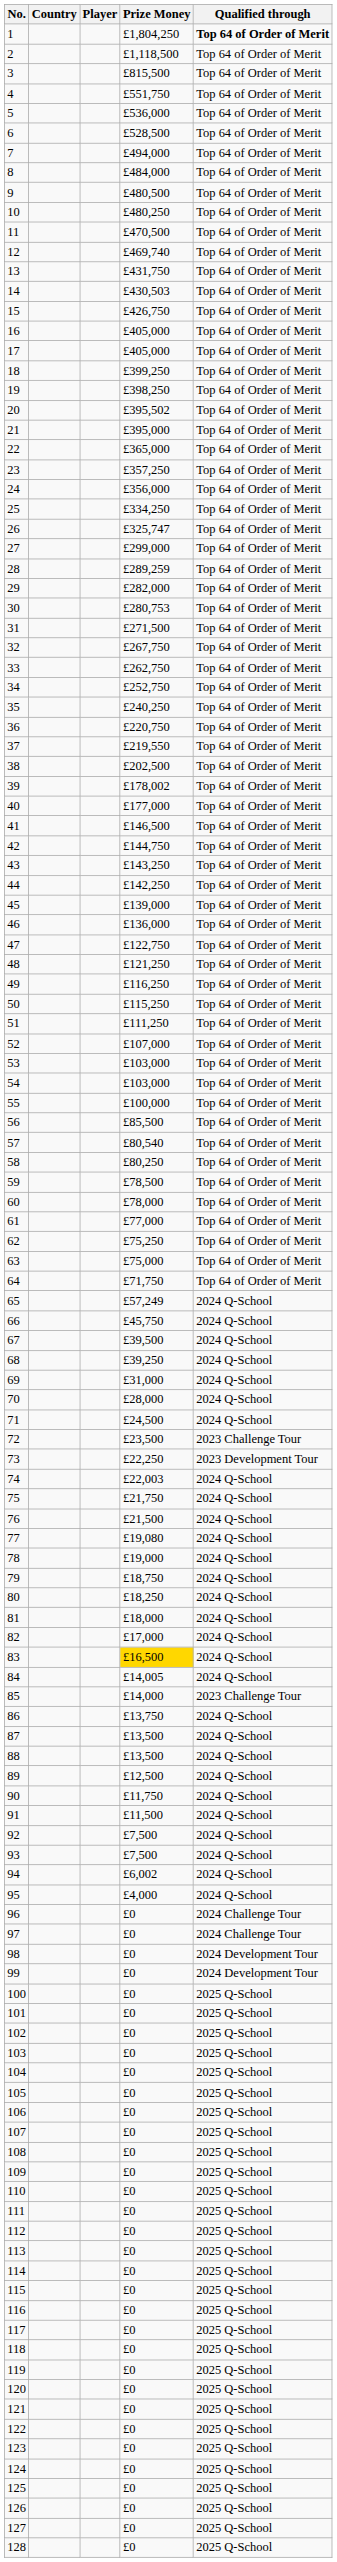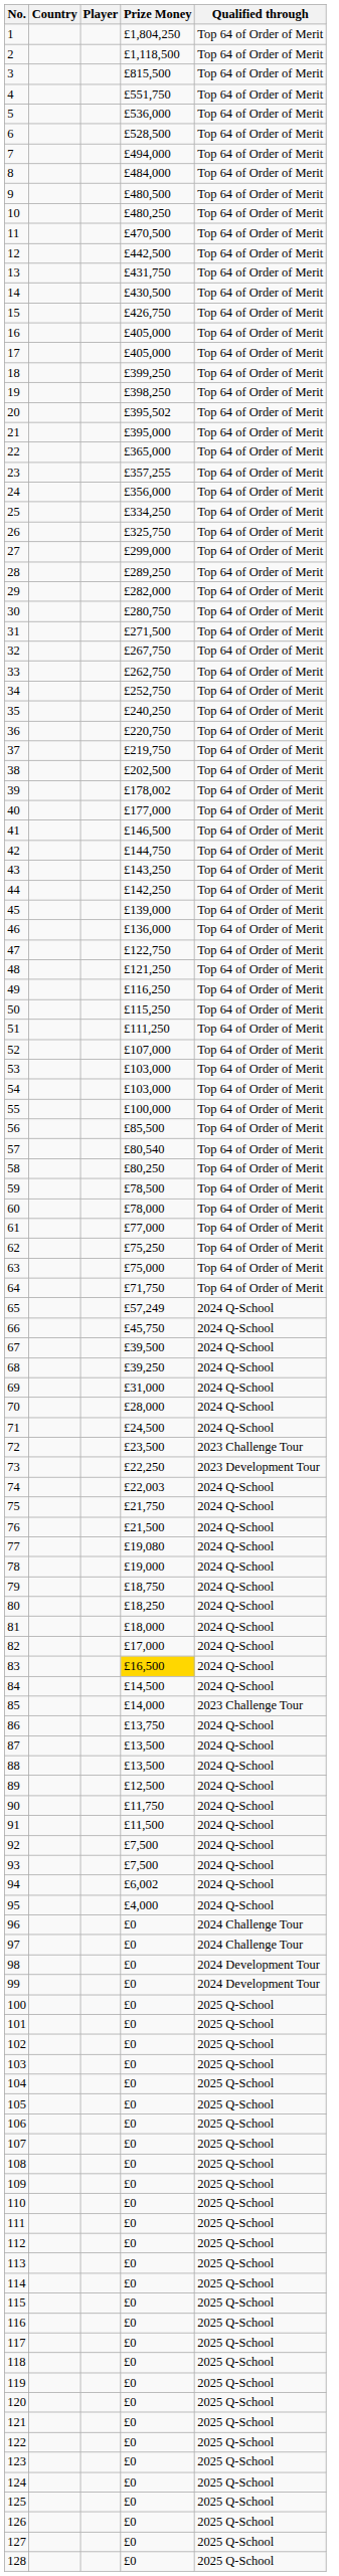 <table class="wikitable sortable">
 <tr>
 <th>No.</th>
 <th>Country</th>
 <th>Player</th>
 <th>Prize Money</th>
 <th>Qualified through</th>
 </tr>
 <tr>
 <td>1</td>
 <td align=left></td>
 <td></td>
 <td>£1,804,250</td>
-<td><strong>Top 64 of Order of Merit</strong></td>
+<td>Top 64 of Order of Merit</td>
 </tr>
 <tr>
 <td>2</td>
 <td align=left></td>
 <td></td>
 <td>£1,118,500</td>
 <td>Top 64 of Order of Merit</td>
 </tr>
 <tr>
 <td>3</td>
 <td align=left></td>
 <td></td>
 <td>£815,500</td>
 <td>Top 64 of Order of Merit</td>
 </tr>
 <tr>
 <td>4</td>
 <td align=left></td>
 <td></td>
 <td>£551,750</td>
 <td>Top 64 of Order of Merit</td>
 </tr>
 <tr>
 <td>5</td>
 <td align=left></td>
 <td></td>
 <td>£536,000</td>
 <td>Top 64 of Order of Merit</td>
 </tr>
 <tr>
 <td>6</td>
 <td align=left></td>
 <td></td>
 <td>£528,500</td>
 <td>Top 64 of Order of Merit</td>
 </tr>
 <tr>
 <td>7</td>
 <td align=left></td>
 <td></td>
 <td>£494,000</td>
 <td>Top 64 of Order of Merit</td>
 </tr>
 <tr>
 <td>8</td>
 <td align=left></td>
 <td></td>
 <td>£484,000</td>
 <td>Top 64 of Order of Merit</td>
 </tr>
 <tr>
 <td>9</td>
 <td align=left></td>
 <td></td>
 <td>£480,500</td>
 <td>Top 64 of Order of Merit</td>
 </tr>
 <tr>
 <td>10</td>
 <td align=left></td>
 <td></td>
 <td>£480,250</td>
 <td>Top 64 of Order of Merit</td>
 </tr>
 <tr>
 <td>11</td>
 <td align=left></td>
 <td></td>
 <td>£470,500</td>
 <td>Top 64 of Order of Merit</td>
 </tr>
 <tr>
 <td>12</td>
 <td align=left></td>
 <td></td>
-<td>£469,740</td>
+<td>£442,500</td>
 <td>Top 64 of Order of Merit</td>
 </tr>
 <tr>
 <td>13</td>
 <td align=left></td>
 <td></td>
 <td>£431,750</td>
 <td>Top 64 of Order of Merit</td>
 </tr>
 <tr>
 <td>14</td>
 <td align=left></td>
 <td></td>
-<td>£430,503</td>
+<td>£430,500</td>
 <td>Top 64 of Order of Merit</td>
 </tr>
 <tr>
 <td>15</td>
 <td align=left></td>
 <td></td>
 <td>£426,750</td>
 <td>Top 64 of Order of Merit</td>
 </tr>
 <tr>
 <td>16</td>
 <td align=left></td>
 <td></td>
 <td>£405,000</td>
 <td>Top 64 of Order of Merit</td>
 </tr>
 <tr>
 <td>17</td>
 <td align=left></td>
 <td></td>
 <td>£405,000</td>
 <td>Top 64 of Order of Merit</td>
 </tr>
 <tr>
 <td>18</td>
 <td align=left></td>
 <td></td>
 <td>£399,250</td>
 <td>Top 64 of Order of Merit</td>
 </tr>
 <tr>
 <td>19</td>
 <td align=left></td>
 <td></td>
 <td>£398,250</td>
 <td>Top 64 of Order of Merit</td>
 </tr>
 <tr>
 <td>20</td>
 <td align=left></td>
 <td></td>
 <td>£395,502</td>
 <td>Top 64 of Order of Merit</td>
 </tr>
 <tr>
 <td>21</td>
 <td align=left></td>
 <td></td>
 <td>£395,000</td>
 <td>Top 64 of Order of Merit</td>
 </tr>
 <tr>
 <td>22</td>
 <td align=left></td>
 <td></td>
 <td>£365,000</td>
 <td>Top 64 of Order of Merit</td>
 </tr>
 <tr>
 <td>23</td>
 <td align=left></td>
 <td></td>
-<td>£357,250</td>
+<td>£357,255</td>
 <td>Top 64 of Order of Merit</td>
 </tr>
 <tr>
 <td>24</td>
 <td align=left></td>
 <td></td>
 <td>£356,000</td>
 <td>Top 64 of Order of Merit</td>
 </tr>
 <tr>
 <td>25</td>
 <td align=left></td>
 <td></td>
 <td>£334,250</td>
 <td>Top 64 of Order of Merit</td>
 </tr>
 <tr>
 <td>26</td>
 <td align=left></td>
 <td></td>
-<td>£325,747</td>
+<td>£325,750</td>
 <td>Top 64 of Order of Merit</td>
 </tr>
 <tr>
 <td>27</td>
 <td align=left></td>
 <td></td>
 <td>£299,000</td>
 <td>Top 64 of Order of Merit</td>
 </tr>
 <tr>
 <td>28</td>
 <td align=left></td>
 <td></td>
-<td>£289,259</td>
+<td>£289,250</td>
 <td>Top 64 of Order of Merit</td>
 </tr>
 <tr>
 <td>29</td>
 <td align=left></td>
 <td></td>
 <td>£282,000</td>
 <td>Top 64 of Order of Merit</td>
 </tr>
 <tr>
 <td>30</td>
 <td align=left></td>
 <td></td>
-<td>£280,753</td>
+<td>£280,750</td>
 <td>Top 64 of Order of Merit</td>
 </tr>
 <tr>
 <td>31</td>
 <td align=left></td>
 <td></td>
 <td>£271,500</td>
 <td>Top 64 of Order of Merit</td>
 </tr>
 <tr>
 <td>32</td>
 <td align=left></td>
 <td></td>
 <td>£267,750</td>
 <td>Top 64 of Order of Merit</td>
 </tr>
 <tr>
 <td>33</td>
 <td align=left></td>
 <td></td>
 <td>£262,750</td>
 <td>Top 64 of Order of Merit</td>
 </tr>
 <tr>
 <td>34</td>
 <td align=left></td>
 <td></td>
 <td>£252,750</td>
 <td>Top 64 of Order of Merit</td>
 </tr>
 <tr>
 <td>35</td>
 <td align=left></td>
 <td></td>
 <td>£240,250</td>
 <td>Top 64 of Order of Merit</td>
 </tr>
 <tr>
 <td>36</td>
 <td align=left></td>
 <td></td>
 <td>£220,750</td>
 <td>Top 64 of Order of Merit</td>
 </tr>
 <tr>
 <td>37</td>
 <td align=left></td>
 <td></td>
-<td>£219,550</td>
+<td>£219,750</td>
 <td>Top 64 of Order of Merit</td>
 </tr>
 <tr>
 <td>38</td>
 <td align=left></td>
 <td></td>
 <td>£202,500</td>
 <td>Top 64 of Order of Merit</td>
 </tr>
 <tr>
 <td>39</td>
 <td align=left></td>
 <td></td>
 <td>£178,002</td>
 <td>Top 64 of Order of Merit</td>
 </tr>
 <tr>
 <td>40</td>
 <td align=left></td>
 <td></td>
 <td>£177,000</td>
 <td>Top 64 of Order of Merit</td>
 </tr>
 <tr>
 <td>41</td>
 <td align=left></td>
 <td></td>
 <td>£146,500</td>
 <td>Top 64 of Order of Merit</td>
 </tr>
 <tr>
 <td>42</td>
 <td align=left></td>
 <td></td>
 <td>£144,750</td>
 <td>Top 64 of Order of Merit</td>
 </tr>
 <tr>
 <td>43</td>
 <td align=left></td>
 <td></td>
 <td>£143,250</td>
 <td>Top 64 of Order of Merit</td>
 </tr>
 <tr>
 <td>44</td>
 <td align=left></td>
 <td></td>
 <td>£142,250</td>
 <td>Top 64 of Order of Merit</td>
 </tr>
 <tr>
 <td>45</td>
 <td align=left></td>
 <td></td>
 <td>£139,000</td>
 <td>Top 64 of Order of Merit</td>
 </tr>
 <tr>
 <td>46</td>
 <td align=left></td>
 <td></td>
 <td>£136,000</td>
 <td>Top 64 of Order of Merit</td>
 </tr>
 <tr>
 <td>47</td>
 <td align=left></td>
 <td></td>
 <td>£122,750</td>
 <td>Top 64 of Order of Merit</td>
 </tr>
 <tr>
 <td>48</td>
 <td align=left></td>
 <td></td>
 <td>£121,250</td>
 <td>Top 64 of Order of Merit</td>
 </tr>
 <tr>
 <td>49</td>
 <td align=left></td>
 <td></td>
 <td>£116,250</td>
 <td>Top 64 of Order of Merit</td>
 </tr>
 <tr>
 <td>50</td>
 <td align=left></td>
 <td></td>
 <td>£115,250</td>
 <td>Top 64 of Order of Merit</td>
 </tr>
 <tr>
 <td>51</td>
 <td align=left></td>
 <td></td>
 <td>£111,250</td>
 <td>Top 64 of Order of Merit</td>
 </tr>
 <tr>
 <td>52</td>
 <td align=left></td>
 <td></td>
 <td>£107,000</td>
 <td>Top 64 of Order of Merit</td>
 </tr>
 <tr>
 <td>53</td>
 <td align=left></td>
 <td></td>
 <td>£103,000</td>
 <td>Top 64 of Order of Merit</td>
 </tr>
 <tr>
 <td>54</td>
 <td align=left></td>
 <td></td>
 <td>£103,000</td>
 <td>Top 64 of Order of Merit</td>
 </tr>
 <tr>
 <td>55</td>
 <td align=left></td>
 <td></td>
 <td>£100,000</td>
 <td>Top 64 of Order of Merit</td>
 </tr>
 <tr>
 <td>56</td>
 <td align=left></td>
 <td></td>
 <td>£85,500</td>
 <td>Top 64 of Order of Merit</td>
 </tr>
 <tr>
 <td>57</td>
 <td align=left></td>
 <td></td>
 <td>£80,540</td>
 <td>Top 64 of Order of Merit</td>
 </tr>
 <tr>
 <td>58</td>
 <td align=left></td>
 <td></td>
 <td>£80,250</td>
 <td>Top 64 of Order of Merit</td>
 </tr>
 <tr>
 <td>59</td>
 <td align=left></td>
 <td></td>
 <td>£78,500</td>
 <td>Top 64 of Order of Merit</td>
 </tr>
 <tr>
 <td>60</td>
 <td align=left></td>
 <td></td>
 <td>£78,000</td>
 <td>Top 64 of Order of Merit</td>
 </tr>
 <tr>
 <td>61</td>
 <td align=left></td>
 <td></td>
 <td>£77,000</td>
 <td>Top 64 of Order of Merit</td>
 </tr>
 <tr>
 <td>62</td>
 <td align=left></td>
 <td></td>
 <td>£75,250</td>
 <td>Top 64 of Order of Merit</td>
 </tr>
 <tr>
 <td>63</td>
 <td align=left></td>
 <td></td>
 <td>£75,000</td>
 <td>Top 64 of Order of Merit</td>
 </tr>
 <tr>
 <td>64</td>
 <td align=left></td>
 <td></td>
 <td>£71,750</td>
 <td>Top 64 of Order of Merit</td>
 </tr>
 <tr>
 <td>65</td>
 <td align=left></td>
 <td></td>
 <td>£57,249</td>
 <td>2024 Q-School</td>
 </tr>
 <tr>
 <td>66</td>
 <td align=left></td>
 <td></td>
 <td>£45,750</td>
 <td>2024 Q-School</td>
 </tr>
 <tr>
 <td>67</td>
 <td align=left></td>
 <td></td>
 <td>£39,500</td>
 <td>2024 Q-School</td>
 </tr>
 <tr>
 <td>68</td>
 <td align=left></td>
 <td></td>
 <td>£39,250</td>
 <td>2024 Q-School</td>
 </tr>
 <tr>
 <td>69</td>
 <td align=left></td>
 <td></td>
 <td>£31,000</td>
 <td>2024 Q-School</td>
 </tr>
 <tr>
 <td>70</td>
 <td align=left></td>
 <td></td>
 <td>£28,000</td>
 <td>2024 Q-School</td>
 </tr>
 <tr>
 <td>71</td>
 <td align=left></td>
 <td></td>
 <td>£24,500</td>
 <td>2024 Q-School</td>
 </tr>
 <tr>
 <td>72</td>
 <td align=left></td>
 <td></td>
 <td>£23,500</td>
 <td>2023 Challenge Tour</td>
 </tr>
 <tr>
 <td>73</td>
 <td align=left></td>
 <td></td>
 <td>£22,250</td>
 <td>2023 Development Tour</td>
 </tr>
 <tr>
 <td>74</td>
 <td align=left></td>
 <td></td>
 <td>£22,003</td>
 <td>2024 Q-School</td>
 </tr>
 <tr>
 <td>75</td>
 <td align=left></td>
 <td></td>
 <td>£21,750</td>
 <td>2024 Q-School</td>
 </tr>
 <tr>
 <td>76</td>
 <td align=left></td>
 <td></td>
 <td>£21,500</td>
 <td>2024 Q-School</td>
 </tr>
 <tr>
 <td>77</td>
 <td align=left></td>
 <td></td>
 <td>£19,080</td>
 <td>2024 Q-School</td>
 </tr>
 <tr>
 <td>78</td>
 <td align=left></td>
 <td></td>
 <td>£19,000</td>
 <td>2024 Q-School</td>
 </tr>
 <tr>
 <td>79</td>
 <td align=left></td>
 <td></td>
 <td>£18,750</td>
 <td>2024 Q-School</td>
 </tr>
 <tr>
 <td>80</td>
 <td align=left></td>
 <td></td>
 <td>£18,250</td>
 <td>2024 Q-School</td>
 </tr>
 <tr>
 <td>81</td>
 <td align=left></td>
 <td></td>
 <td>£18,000</td>
 <td>2024 Q-School</td>
 </tr>
 <tr>
 <td>82</td>
 <td align=left></td>
 <td></td>
 <td>£17,000</td>
 <td>2024 Q-School</td>
 </tr>
 <tr>
 <td>83</td>
 <td align=left></td>
 <td></td>
 <td style="background: gold;">£16,500</td>
 <td>2024 Q-School</td>
 </tr>
 <tr>
 <td>84</td>
 <td align=left></td>
 <td></td>
-<td>£14,005</td>
+<td>£14,500</td>
 <td>2024 Q-School</td>
 </tr>
 <tr>
 <td>85</td>
 <td align=left></td>
 <td></td>
 <td>£14,000</td>
 <td>2023 Challenge Tour</td>
 </tr>
 <tr>
 <td>86</td>
 <td align=left></td>
 <td></td>
 <td>£13,750</td>
 <td>2024 Q-School</td>
 </tr>
 <tr>
 <td>87</td>
 <td align=left></td>
 <td></td>
 <td>£13,500</td>
 <td>2024 Q-School</td>
 </tr>
 <tr>
 <td>88</td>
 <td align=left></td>
 <td></td>
 <td>£13,500</td>
 <td>2024 Q-School</td>
 </tr>
 <tr>
 <td>89</td>
 <td align=left></td>
 <td></td>
 <td>£12,500</td>
 <td>2024 Q-School</td>
 </tr>
 <tr>
 <td>90</td>
 <td align=left></td>
 <td></td>
 <td>£11,750</td>
 <td>2024 Q-School</td>
 </tr>
 <tr>
 <td>91</td>
 <td align=left></td>
 <td></td>
 <td>£11,500</td>
 <td>2024 Q-School</td>
 </tr>
 <tr>
 <td>92</td>
 <td align=left></td>
 <td></td>
 <td>£7,500</td>
 <td>2024 Q-School</td>
 </tr>
 <tr>
 <td>93</td>
 <td align=left></td>
 <td></td>
 <td>£7,500</td>
 <td>2024 Q-School</td>
 </tr>
 <tr>
 <td>94</td>
 <td align=left></td>
 <td></td>
 <td>£6,002</td>
 <td>2024 Q-School</td>
 </tr>
 <tr>
 <td>95</td>
 <td align=left></td>
 <td></td>
 <td>£4,000</td>
 <td>2024 Q-School</td>
 </tr>
 <tr>
 <td>96</td>
 <td align=left></td>
 <td></td>
 <td>£0</td>
 <td>2024 Challenge Tour</td>
 </tr>
 <tr>
 <td>97</td>
 <td align=left></td>
 <td></td>
 <td>£0</td>
 <td>2024 Challenge Tour</td>
 </tr>
 <tr>
 <td>98</td>
 <td align=left></td>
 <td></td>
 <td>£0</td>
 <td>2024 Development Tour</td>
 </tr>
 <tr>
 <td>99</td>
 <td align=left></td>
 <td></td>
 <td>£0</td>
 <td>2024 Development Tour</td>
 </tr>
 <tr>
 <td>100</td>
 <td></td>
 <td></td>
 <td>£0</td>
 <td>2025 Q-School</td>
 </tr>
 <tr>
 <td>101</td>
 <td></td>
 <td></td>
 <td>£0</td>
 <td>2025 Q-School</td>
 </tr>
 <tr>
 <td>102</td>
 <td></td>
 <td></td>
 <td>£0</td>
 <td>2025 Q-School</td>
 </tr>
 <tr>
 <td>103</td>
 <td></td>
 <td></td>
 <td>£0</td>
 <td>2025 Q-School</td>
 </tr>
 <tr>
 <td>104</td>
 <td></td>
 <td></td>
 <td>£0</td>
 <td>2025 Q-School</td>
 </tr>
 <tr>
 <td>105</td>
 <td></td>
 <td></td>
 <td>£0</td>
 <td>2025 Q-School</td>
 </tr>
 <tr>
 <td>106</td>
 <td></td>
 <td></td>
 <td>£0</td>
 <td>2025 Q-School</td>
 </tr>
 <tr>
 <td>107</td>
 <td></td>
 <td></td>
 <td>£0</td>
 <td>2025 Q-School</td>
 </tr>
 <tr>
 <td>108</td>
 <td></td>
 <td></td>
 <td>£0</td>
 <td>2025 Q-School</td>
 </tr>
 <tr>
 <td>109</td>
 <td></td>
 <td></td>
 <td>£0</td>
 <td>2025 Q-School</td>
 </tr>
 <tr>
 <td>110</td>
 <td></td>
 <td></td>
 <td>£0</td>
 <td>2025 Q-School</td>
 </tr>
 <tr>
 <td>111</td>
 <td></td>
 <td></td>
 <td>£0</td>
 <td>2025 Q-School</td>
 </tr>
 <tr>
 <td>112</td>
 <td></td>
 <td></td>
 <td>£0</td>
 <td>2025 Q-School</td>
 </tr>
 <tr>
 <td>113</td>
 <td></td>
 <td></td>
 <td>£0</td>
 <td>2025 Q-School</td>
 </tr>
 <tr>
 <td>114</td>
 <td></td>
 <td></td>
 <td>£0</td>
 <td>2025 Q-School</td>
 </tr>
 <tr>
 <td>115</td>
 <td></td>
 <td></td>
 <td>£0</td>
 <td>2025 Q-School</td>
 </tr>
 <tr>
 <td>116</td>
 <td></td>
 <td></td>
 <td>£0</td>
 <td>2025 Q-School</td>
 </tr>
 <tr>
 <td>117</td>
 <td></td>
 <td></td>
 <td>£0</td>
 <td>2025 Q-School</td>
 </tr>
 <tr>
 <td>118</td>
 <td></td>
 <td></td>
 <td>£0</td>
 <td>2025 Q-School</td>
 </tr>
 <tr>
 <td>119</td>
 <td></td>
 <td></td>
 <td>£0</td>
 <td>2025 Q-School</td>
 </tr>
 <tr>
 <td>120</td>
 <td></td>
 <td></td>
 <td>£0</td>
 <td>2025 Q-School</td>
 </tr>
 <tr>
 <td>121</td>
 <td></td>
 <td></td>
 <td>£0</td>
 <td>2025 Q-School</td>
 </tr>
 <tr>
 <td>122</td>
 <td></td>
 <td></td>
 <td>£0</td>
 <td>2025 Q-School</td>
 </tr>
 <tr>
 <td>123</td>
 <td></td>
 <td></td>
 <td>£0</td>
 <td>2025 Q-School</td>
 </tr>
 <tr>
 <td>124</td>
 <td></td>
 <td></td>
 <td>£0</td>
 <td>2025 Q-School</td>
 </tr>
 <tr>
 <td>125</td>
 <td></td>
 <td></td>
 <td>£0</td>
 <td>2025 Q-School</td>
 </tr>
 <tr>
 <td>126</td>
 <td></td>
 <td></td>
 <td>£0</td>
 <td>2025 Q-School</td>
 </tr>
 <tr>
 <td>127</td>
 <td></td>
 <td></td>
 <td>£0</td>
 <td>2025 Q-School</td>
 </tr>
 <tr>
 <td>128</td>
 <td></td>
 <td></td>
 <td>£0</td>
 <td>2025 Q-School</td>
 </tr>
 </table>
